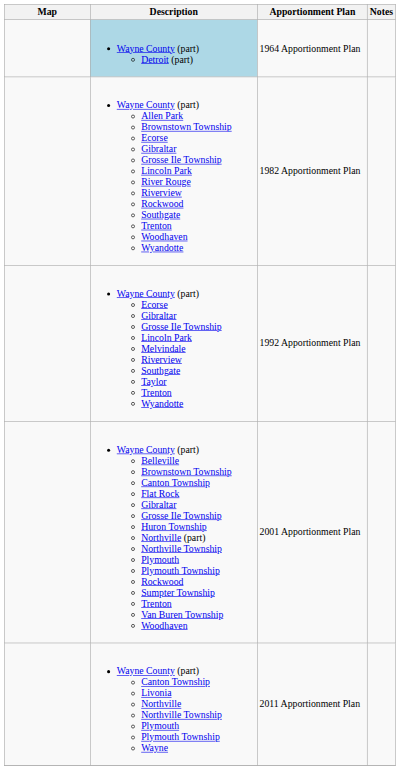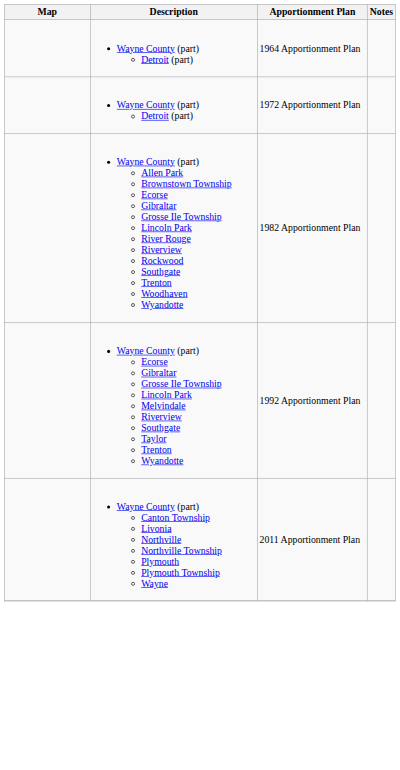 <table class="wikitable sortable">
 <tr>
 <th style="width:100pt;">Map</th>
 <th style="width:200pt;">Description</th>
 <th style="width:130pt;">Apportionment Plan</th>
 <th style="width:15pt;">Notes</th>
 </tr>
 <tr>
 <td></td>
-<td style="background: lightblue;"><br><ul><li><a href='#'>Wayne County</a> (part)<ul><li><a href='#'>Detroit</a> (part)</li></ul></li></ul></td>
+<td><br><ul><li><a href='#'>Wayne County</a> (part)<ul><li><a href='#'>Detroit</a> (part)</li></ul></li></ul></td>
 <td>1964 Apportionment Plan</td>
+<td></td>
+</tr>
+<tr>
+<td></td>
+<td><br><ul><li><a href='#'>Wayne County</a> (part)<ul><li><a href='#'>Detroit</a> (part)</li></ul></li></ul></td>
+<td>1972 Apportionment Plan</td>
 <td></td>
 </tr>
 <tr>
 <td></td>
 <td><br><ul><li><a href='#'>Wayne County</a> (part)<ul><li><a href='#'>Allen Park</a></li><li><a href='#'>Brownstown Township</a></li><li><a href='#'>Ecorse</a></li><li><a href='#'>Gibraltar</a></li><li><a href='#'>Grosse Ile Township</a></li><li><a href='#'>Lincoln Park</a></li><li><a href='#'>River Rouge</a></li><li><a href='#'>Riverview</a></li><li><a href='#'>Rockwood</a></li><li><a href='#'>Southgate</a></li><li><a href='#'>Trenton</a></li><li><a href='#'>Woodhaven</a></li><li><a href='#'>Wyandotte</a></li></ul></li></ul></td>
 <td>1982 Apportionment Plan</td>
 <td></td>
 </tr>
 <tr>
 <td></td>
 <td><br><ul><li><a href='#'>Wayne County</a> (part)<ul><li><a href='#'>Ecorse</a></li><li><a href='#'>Gibraltar</a></li><li><a href='#'>Grosse Ile Township</a></li><li><a href='#'>Lincoln Park</a></li><li><a href='#'>Melvindale</a></li><li><a href='#'>Riverview</a></li><li><a href='#'>Southgate</a></li><li><a href='#'>Taylor</a></li><li><a href='#'>Trenton</a></li><li><a href='#'>Wyandotte</a></li></ul></li></ul></td>
 <td>1992 Apportionment Plan</td>
 <td></td>
 </tr>
 <tr>
 <td></td>
-<td><br><ul><li><a href='#'>Wayne County</a> (part)<ul><li><a href='#'>Belleville</a></li><li><a href='#'>Brownstown Township</a></li><li><a href='#'>Canton Township</a></li><li><a href='#'>Flat Rock</a></li><li><a href='#'>Gibraltar</a></li><li><a href='#'>Grosse Ile Township</a></li><li><a href='#'>Huron Township</a></li><li><a href='#'>Northville</a> (part)</li><li><a href='#'>Northville Township</a></li><li><a href='#'>Plymouth</a></li><li><a href='#'>Plymouth Township</a></li><li><a href='#'>Rockwood</a></li><li><a href='#'>Sumpter Township</a></li><li><a href='#'>Trenton</a></li><li><a href='#'>Van Buren Township</a></li><li><a href='#'>Woodhaven</a></li></ul></li></ul></td>
-<td>2001 Apportionment Plan</td>
-<td></td>
-</tr>
-<tr>
-<td></td>
 <td><br><ul><li><a href='#'>Wayne County</a> (part)<ul><li><a href='#'>Canton Township</a></li><li><a href='#'>Livonia</a></li><li><a href='#'>Northville</a></li><li><a href='#'>Northville Township</a></li><li><a href='#'>Plymouth</a></li><li><a href='#'>Plymouth Township</a></li><li><a href='#'>Wayne</a></li></ul></li></ul></td>
 <td>2011 Apportionment Plan</td>
 <td></td>
 </tr>
 <tr>
 </tr>
 </table>
